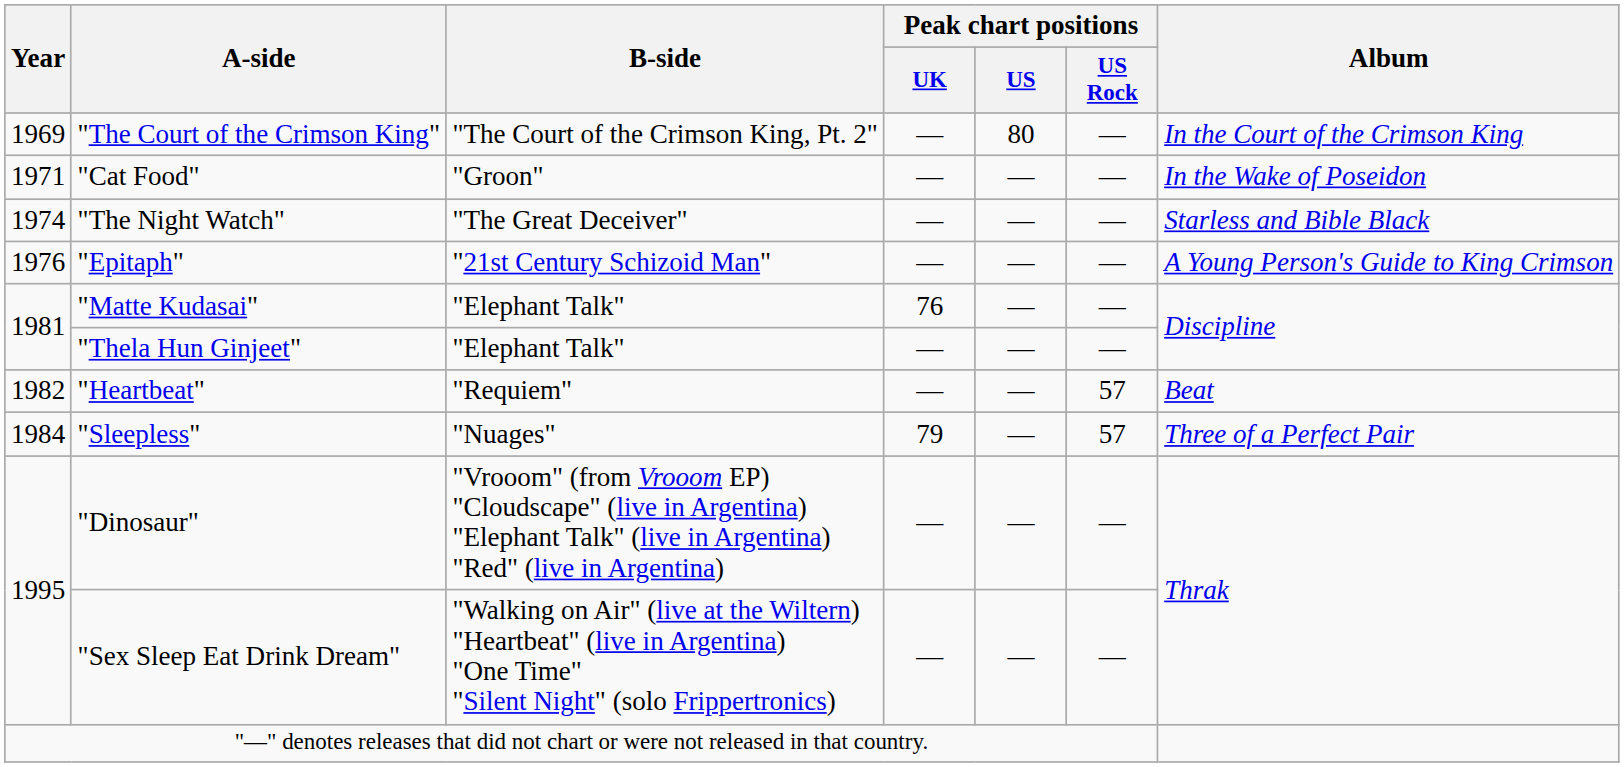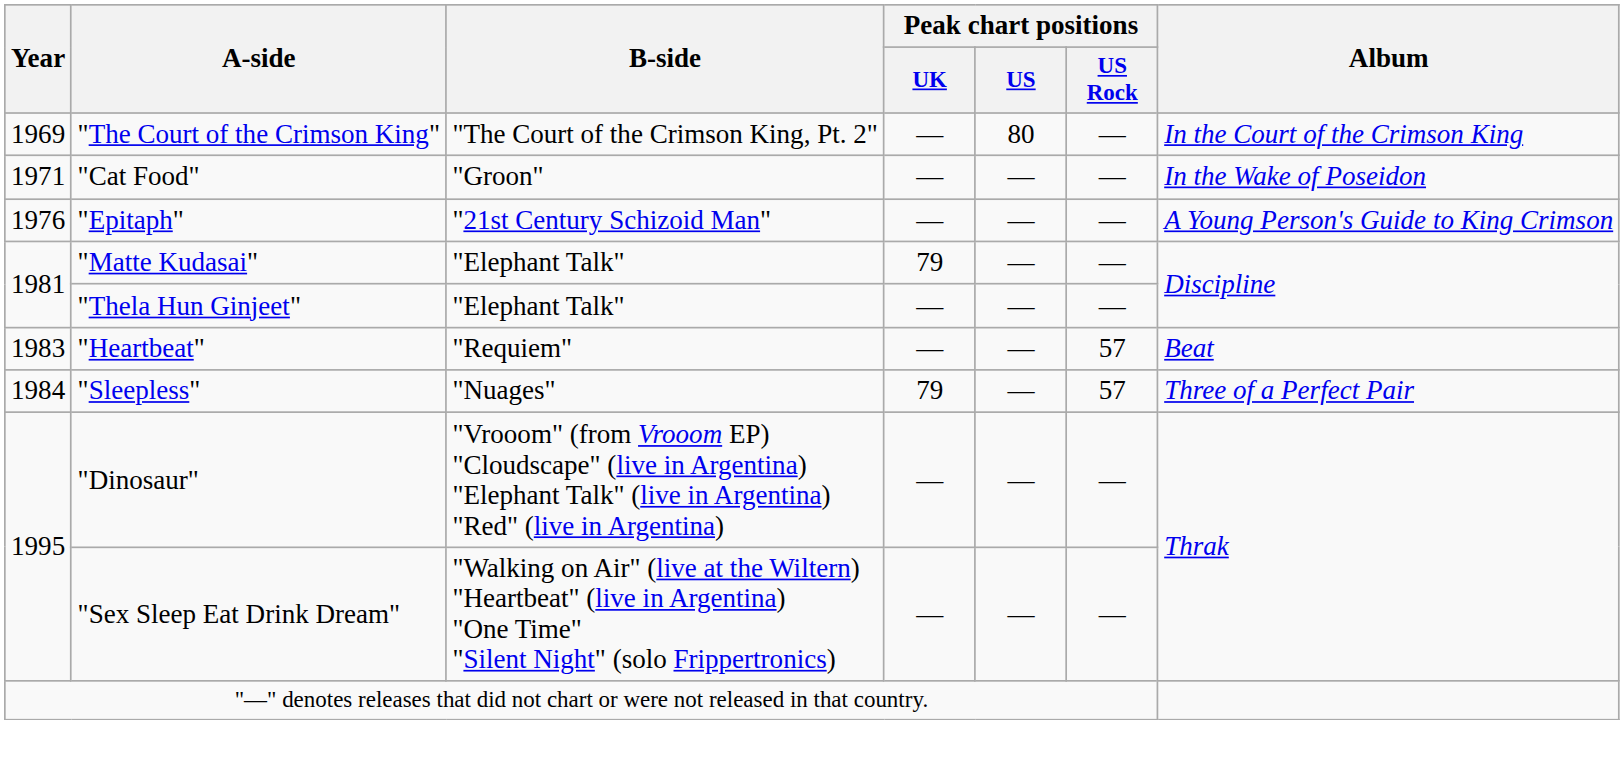 <table class="wikitable" style="text-align: center">
 <tr>
 <th rowspan="2">Year</th>
 <th rowspan="2">A-side</th>
 <th rowspan="2">B-side</th>
 <th colspan="3">Peak chart positions</th>
 <th rowspan="2">Album</th>
 </tr>
 <tr>
 <th style="width: 3.5em; font-size: 85%"><a href='#'>UK</a><br></th>
 <th style="width: 3.5em; font-size: 85%"><a href='#'>US</a><br></th>
 <th style="width: 3.5em; font-size: 85%"><a href='#'>US<br>Rock</a><br></th>
 </tr>
 <tr>
 <td>1969</td>
 <td align="left">"<a href='#'>The Court of the Crimson King</a>"</td>
 <td align="left">"The Court of the Crimson King, Pt. 2"</td>
 <td>—</td>
 <td>80</td>
 <td>—</td>
 <td align="left"><em><a href='#'>In the Court of the Crimson King</a></em></td>
 </tr>
 <tr>
 <td>1971</td>
 <td align="left">"Cat Food"</td>
 <td align="left">"Groon"</td>
 <td>—</td>
 <td>—</td>
 <td>—</td>
 <td align="left"><em><a href='#'>In the Wake of Poseidon</a></em></td>
 </tr>
 <tr>
-<td>1974</td>
-<td align="left">"The Night Watch"</td>
-<td align="left">"The Great Deceiver"</td>
-<td>—</td>
-<td>—</td>
-<td>—</td>
-<td align="left"><em><a href='#'>Starless and Bible Black</a></em></td>
-</tr>
-<tr>
 <td>1976</td>
 <td align="left">"<a href='#'>Epitaph</a>"</td>
 <td align="left">"<a href='#'>21st Century Schizoid Man</a>"</td>
 <td>—</td>
 <td>—</td>
 <td>—</td>
 <td align="left"><em><a href='#'>A Young Person's Guide to King Crimson</a></em></td>
 </tr>
 <tr>
 <td rowspan="2">1981</td>
 <td align="left">"<a href='#'>Matte Kudasai</a>"</td>
 <td align="left">"Elephant Talk"</td>
-<td>76</td>
+<td>79</td>
 <td>—</td>
 <td>—</td>
 <td rowspan="2" align="left"><em><a href='#'>Discipline</a></em></td>
 </tr>
 <tr>
 <td align="left">"<a href='#'>Thela Hun Ginjeet</a>"</td>
 <td align="left">"Elephant Talk"</td>
 <td>—</td>
 <td>—</td>
 <td>—</td>
 </tr>
 <tr>
-<td>1982</td>
+<td>1983</td>
 <td align="left">"<a href='#'>Heartbeat</a>"</td>
 <td align="left">"Requiem"</td>
 <td>—</td>
 <td>—</td>
 <td>57</td>
 <td align="left"><em><a href='#'>Beat</a></em></td>
 </tr>
 <tr>
 <td>1984</td>
 <td align="left">"<a href='#'>Sleepless</a>"</td>
 <td align="left">"Nuages"</td>
 <td>79</td>
 <td>—</td>
 <td>57</td>
 <td align="left"><em><a href='#'>Three of a Perfect Pair</a></em></td>
 </tr>
 <tr>
 <td rowspan="2">1995</td>
 <td align="left">"Dinosaur"</td>
 <td align="left">"Vrooom" (from <em><a href='#'>Vrooom</a></em> EP)<br>"Cloudscape" (<a href='#'>live in Argentina</a>)<br>"Elephant Talk" (<a href='#'>live in Argentina</a>)<br>"Red" (<a href='#'>live in Argentina</a>)</td>
 <td>—</td>
 <td>—</td>
 <td>—</td>
 <td rowspan="2" align="left"><em><a href='#'>Thrak</a></em></td>
 </tr>
 <tr>
 <td align="left">"Sex Sleep Eat Drink Dream"</td>
 <td align="left">"Walking on Air" (<a href='#'>live at the Wiltern</a>)<br>"Heartbeat" (<a href='#'>live in Argentina</a>)<br>"One Time"<br>"<a href='#'>Silent Night</a>" (solo <a href='#'>Frippertronics</a>)</td>
 <td>—</td>
 <td>—</td>
 <td>—</td>
 </tr>
 <tr>
 <td colspan="6" style="font-size: 85%">"—" denotes releases that did not chart or were not released in that country.</td>
 </tr>
 </table>
